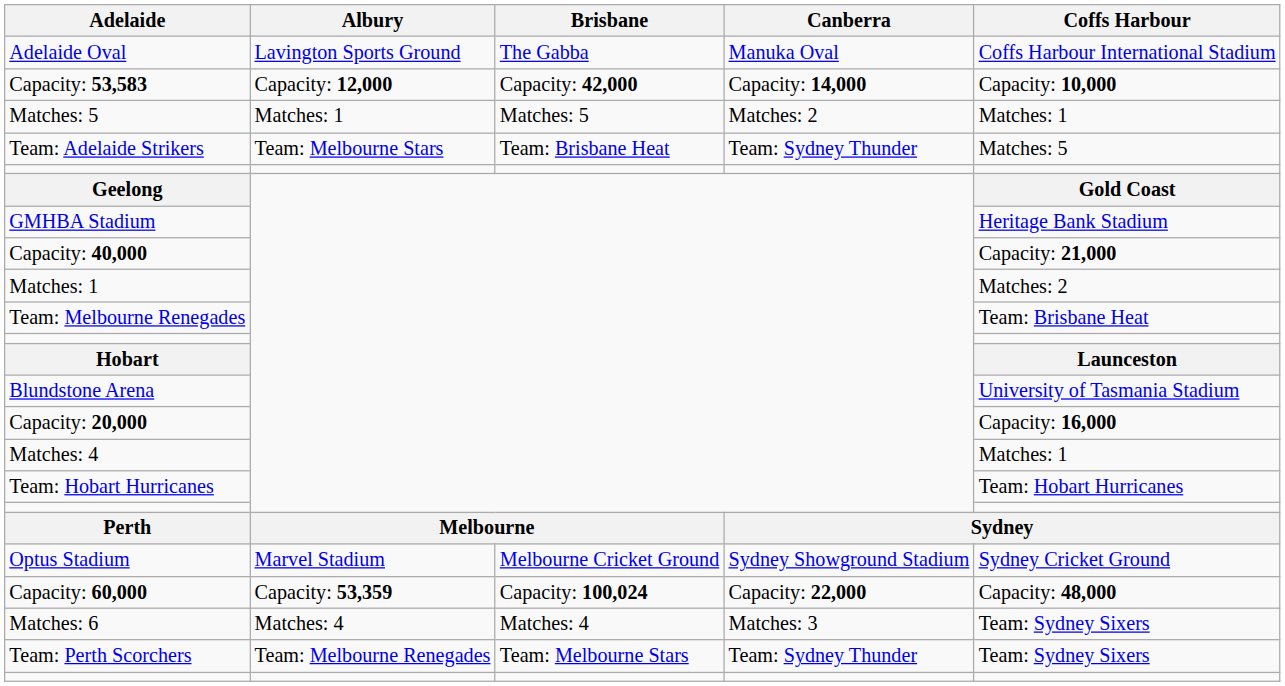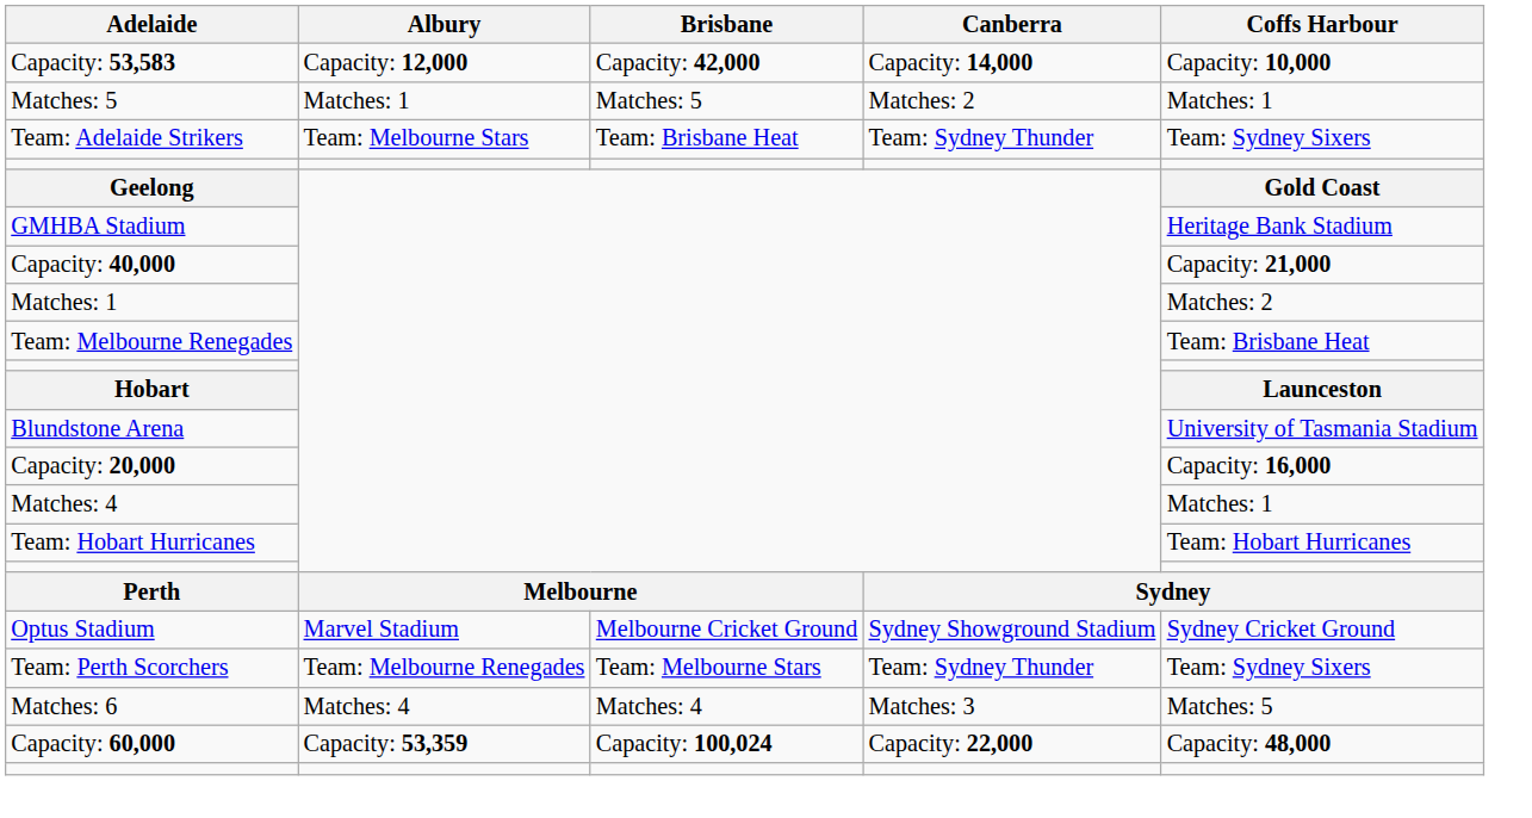 <table class="wikitable">
 <tr>
 <th>Adelaide</th>
 <th>Albury</th>
 <th>Brisbane</th>
 <th>Canberra</th>
 <th>Coffs Harbour</th>
-</tr>
-<tr>
-<td><a href='#'>Adelaide Oval</a></td>
-<td><a href='#'>Lavington Sports Ground</a></td>
-<td><a href='#'>The Gabba</a></td>
-<td><a href='#'>Manuka Oval</a></td>
-<td><a href='#'>Coffs Harbour International Stadium</a></td>
 </tr>
 <tr>
 <td>Capacity: <strong>53,583</strong></td>
 <td>Capacity: <strong>12,000</strong></td>
 <td>Capacity: <strong>42,000</strong></td>
 <td>Capacity: <strong>14,000</strong></td>
 <td>Capacity: <strong>10,000</strong></td>
 </tr>
 <tr>
 <td>Matches: 5</td>
 <td>Matches: 1</td>
 <td>Matches: 5</td>
 <td>Matches: 2</td>
 <td>Matches: 1</td>
 </tr>
 <tr>
 <td>Team: <a href='#'>Adelaide Strikers</a></td>
 <td>Team: <a href='#'>Melbourne Stars</a></td>
 <td>Team: <a href='#'>Brisbane Heat</a></td>
 <td>Team: <a href='#'>Sydney Thunder</a></td>
-<td>Matches: 5</td>
+<td>Team: <a href='#'>Sydney Sixers</a></td>
 </tr>
 <tr>
 <td></td>
 <td></td>
 <td></td>
 <td></td>
 <td></td>
 </tr>
 <tr>
 <th>Geelong</th>
 <td colspan="3" rowspan="12"></td>
 <th>Gold Coast</th>
 </tr>
 <tr>
 <td><a href='#'>GMHBA Stadium</a></td>
 <td><a href='#'>Heritage Bank Stadium</a></td>
 </tr>
 <tr>
 <td>Capacity: <strong>40,000</strong></td>
 <td>Capacity: <strong>21,000</strong></td>
 </tr>
 <tr>
 <td>Matches: 1</td>
 <td>Matches: 2</td>
 </tr>
 <tr>
 <td>Team: <a href='#'>Melbourne Renegades</a></td>
 <td>Team: <a href='#'>Brisbane Heat</a></td>
 </tr>
 <tr>
 <td></td>
 <td></td>
 </tr>
 <tr>
 <th>Hobart</th>
 <th>Launceston</th>
 </tr>
 <tr>
 <td><a href='#'>Blundstone Arena</a></td>
 <td><a href='#'>University of Tasmania Stadium</a></td>
 </tr>
 <tr>
 <td>Capacity: <strong>20,000</strong></td>
 <td>Capacity: <strong>16,000</strong></td>
 </tr>
 <tr>
 <td>Matches: 4</td>
 <td>Matches: 1</td>
 </tr>
 <tr>
 <td>Team: <a href='#'>Hobart Hurricanes</a></td>
 <td>Team: <a href='#'>Hobart Hurricanes</a></td>
 </tr>
 <tr>
 <td></td>
 <td></td>
 </tr>
 <tr>
 <th>Perth</th>
 <th colspan="2">Melbourne</th>
 <th colspan="2">Sydney</th>
 </tr>
 <tr>
 <td><a href='#'>Optus Stadium</a></td>
 <td><a href='#'>Marvel Stadium</a></td>
 <td><a href='#'>Melbourne Cricket Ground</a></td>
 <td><a href='#'>Sydney Showground Stadium</a></td>
 <td><a href='#'>Sydney Cricket Ground</a></td>
 </tr>
 <tr>
-<td>Capacity: <strong>60,000</strong></td>
-<td>Capacity: <strong>53,359</strong></td>
-<td>Capacity: <strong>100,024</strong></td>
-<td>Capacity: <strong>22,000</strong></td>
-<td>Capacity: <strong>48,000</strong></td>
+<td>Team: <a href='#'>Perth Scorchers</a></td>
+<td>Team: <a href='#'>Melbourne Renegades</a></td>
+<td>Team: <a href='#'>Melbourne Stars</a></td>
+<td>Team: <a href='#'>Sydney Thunder</a></td>
+<td>Team: <a href='#'>Sydney Sixers</a></td>
 </tr>
 <tr>
 <td>Matches: 6</td>
 <td>Matches: 4</td>
 <td>Matches: 4</td>
 <td>Matches: 3</td>
-<td>Team: <a href='#'>Sydney Sixers</a></td>
+<td>Matches: 5</td>
 </tr>
 <tr>
-<td>Team: <a href='#'>Perth Scorchers</a></td>
-<td>Team: <a href='#'>Melbourne Renegades</a></td>
-<td>Team: <a href='#'>Melbourne Stars</a></td>
-<td>Team: <a href='#'>Sydney Thunder</a></td>
-<td>Team: <a href='#'>Sydney Sixers</a></td>
+<td>Capacity: <strong>60,000</strong></td>
+<td>Capacity: <strong>53,359</strong></td>
+<td>Capacity: <strong>100,024</strong></td>
+<td>Capacity: <strong>22,000</strong></td>
+<td>Capacity: <strong>48,000</strong></td>
 </tr>
 <tr>
 <td></td>
 <td></td>
 <td></td>
 <td></td>
 <td></td>
 </tr>
 </table>
